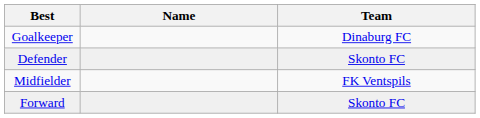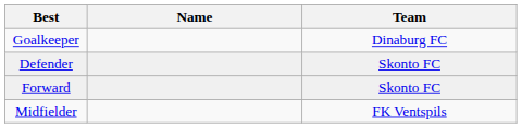 <table class="wikitable" style="font-size:95%; text-align:center;">
 <tr>
 <th width="80">Best</th>
 <th width="220">Name</th>
 <th width="220">Team</th>
 </tr>
 <tr>
 <td><a href='#'>Goalkeeper</a></td>
 <td></td>
 <td><a href='#'>Dinaburg FC</a></td>
 </tr>
 <tr bgcolor="#F0F0F0">
 <td><a href='#'>Defender</a></td>
 <td></td>
 <td><a href='#'>Skonto FC</a></td>
 </tr>
+<tr bgcolor="#F0F0F0">
+<td><a href='#'>Forward</a></td>
+<td></td>
+<td><a href='#'>Skonto FC</a></td>
+</tr>
 <tr>
 <td><a href='#'>Midfielder</a></td>
 <td></td>
 <td><a href='#'>FK Ventspils</a></td>
 </tr>
-<tr bgcolor="#F0F0F0">
-<td><a href='#'>Forward</a></td>
-<td></td>
-<td><a href='#'>Skonto FC</a></td>
-</tr>
 </table>
